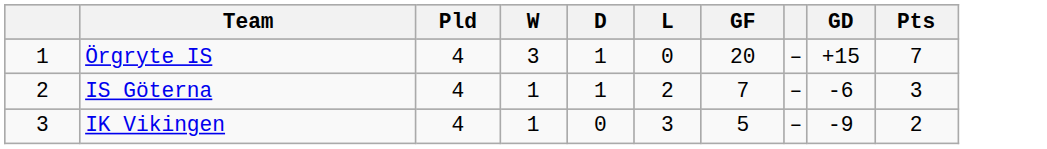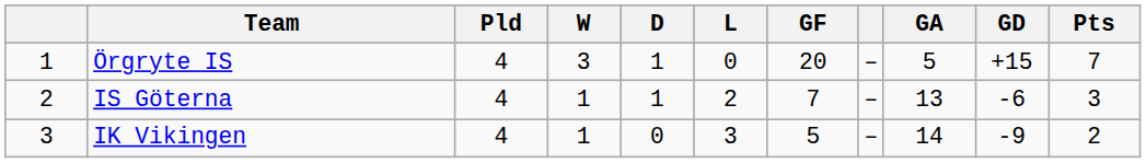 <table class="wikitable" style="text-align: center;">
 <tr>
 <th style="width: 40px;"></th>
 <th style="width: 200px;">Team</th>
 <th style="width: 45px;">Pld</th>
 <th style="width: 35px;">W</th>
 <th style="width: 35px;">D</th>
 <th style="width: 35px;">L</th>
 <th style="width: 45px;">GF</th>
 <th></th>
+<th style="width: 45px;">GA</th>
 <th style="width: 35px;">GD</th>
 <th style="width: 45px;">Pts</th>
 </tr>
 <tr>
 <td>1</td>
 <td style="text-align: left;"><a href='#'>Örgryte IS</a></td>
 <td>4</td>
 <td>3</td>
 <td>1</td>
 <td>0</td>
 <td>20</td>
 <td>–</td>
+<td>5</td>
 <td>+15</td>
 <td>7</td>
 </tr>
 <tr>
 <td>2</td>
 <td style="text-align: left;"><a href='#'>IS Göterna</a></td>
 <td>4</td>
 <td>1</td>
 <td>1</td>
 <td>2</td>
 <td>7</td>
 <td>–</td>
+<td>13</td>
 <td>-6</td>
 <td>3</td>
 </tr>
 <tr>
 <td>3</td>
 <td style="text-align: left;"><a href='#'>IK Vikingen</a></td>
 <td>4</td>
 <td>1</td>
 <td>0</td>
 <td>3</td>
 <td>5</td>
 <td>–</td>
+<td>14</td>
 <td>-9</td>
 <td>2</td>
 </tr>
 </table>
